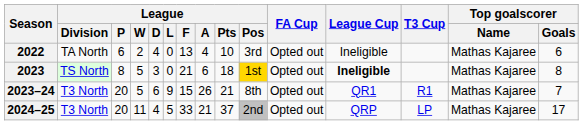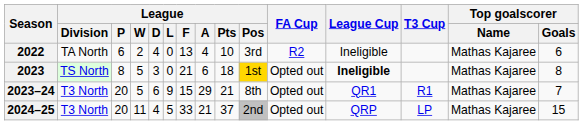 <table class="wikitable" style="text-align: center">
 <tr>
 <th rowspan=2>Season</th>
 <th colspan=9>League</th>
 <th rowspan=2><a href='#'>FA Cup</a></th>
 <th rowspan=2><a href='#'>League Cup</a></th>
 <th rowspan=2><a href='#'>T3 Cup</a></th>
 <th colspan=2>Top goalscorer</th>
 </tr>
 <tr>
 <th>Division</th>
 <th>P</th>
 <th>W</th>
 <th>D</th>
 <th>L</th>
 <th>F</th>
 <th>A</th>
 <th>Pts</th>
 <th>Pos</th>
 <th>Name</th>
 <th>Goals</th>
 </tr>
 <tr>
 <th>2022</th>
 <td>TA North</td>
 <td>6</td>
 <td>2</td>
 <td>4</td>
 <td>0</td>
 <td>13</td>
 <td>4</td>
 <td>10</td>
 <td>3rd</td>
-<td>Opted out</td>
+<td><a href='#'>R2</a></td>
 <td>Ineligible</td>
 <td></td>
 <td align="left"> Mathas Kajaree</td>
 <td>6</td>
 </tr>
 <tr>
 <th>2023</th>
 <td bgcolor="#DDFFDD"><a href='#'>TS North</a></td>
 <td>8</td>
 <td>5</td>
 <td>3</td>
 <td>0</td>
 <td>21</td>
 <td>6</td>
 <td>18</td>
 <td bgcolor=gold>1st</td>
 <td>Opted out</td>
 <td><strong>Ineligible</strong></td>
 <td></td>
 <td align="left"> Mathas Kajaree</td>
 <td>8</td>
 </tr>
 <tr>
 <th>2023–24</th>
 <td><a href='#'>T3 North</a></td>
 <td>20</td>
 <td>5</td>
 <td>6</td>
 <td>9</td>
 <td>15</td>
-<td>26</td>
+<td>29</td>
 <td>21</td>
 <td>8th</td>
 <td>Opted out</td>
 <td><a href='#'>QR1</a></td>
 <td><a href='#'>R1</a></td>
 <td align="left"> Mathas Kajaree</td>
 <td>7</td>
 </tr>
 <tr>
 <th>2024–25</th>
 <td><a href='#'>T3 North</a></td>
 <td>20</td>
 <td>11</td>
 <td>4</td>
 <td>5</td>
 <td>33</td>
 <td>21</td>
 <td>37</td>
 <td bgcolor=silver>2nd</td>
 <td>Opted out</td>
 <td><a href='#'>QRP</a></td>
 <td><a href='#'>LP</a></td>
 <td align="left"> Mathas Kajaree</td>
-<td>17</td>
+<td>15</td>
 </tr>
 </table>
